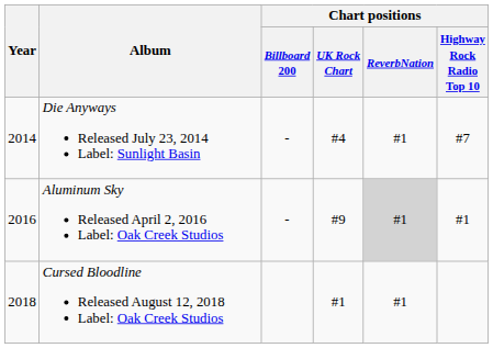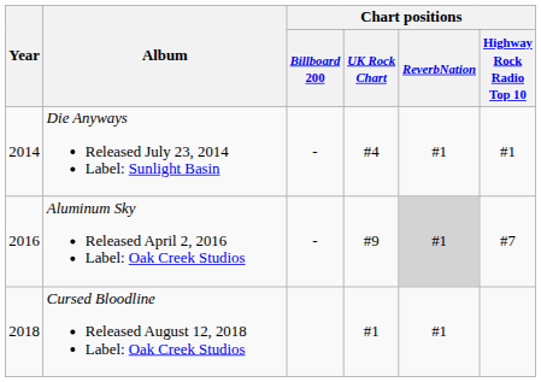 <table class="wikitable">
 <tr>
 <th style="width:18px;" rowspan="2">Year</th>
 <th style="width:245px;" rowspan="2">Album</th>
 <th colspan="4">Chart positions</th>
 </tr>
 <tr>
 <th style="width:50px;"><small><a href='#'><em>Billboard</em> 200</a></small></th>
 <th style="width:50px;"><small><em><a href='#'>UK Rock Chart</a></em></small></th>
 <th style="width:50px;"><small><a href='#'><em>ReverbNation</em></a></small></th>
 <th style="width:50px;"><small><a href='#'>Highway Rock Radio Top 10</a></small></th>
 </tr>
 <tr>
 <td>2014</td>
 <td><em>Die Anyways</em><br><ul><li>Released July 23, 2014</li><li>Label: <a href='#'>Sunlight Basin</a></li></ul></td>
 <td style="text-align:center;">-</td>
 <td style="text-align:center;">#4</td>
 <td style="text-align:center;">#1</td>
-<td style="text-align:center;">#7</td>
+<td style="text-align:center;">#1</td>
 </tr>
 <tr>
 <td>2016</td>
 <td><em>Aluminum Sky</em><br><ul><li>Released April 2, 2016</li><li>Label: <a href='#'>Oak Creek Studios</a></li></ul></td>
 <td style="text-align:center;">-</td>
 <td style="text-align:center;">#9</td>
 <td style="background: lightgrey; text-align:center;">#1</td>
-<td style="text-align:center;">#1</td>
+<td style="text-align:center;">#7</td>
 </tr>
 <tr>
 <td>2018</td>
 <td><em>Cursed Bloodline</em><br><ul><li>Released August 12, 2018</li><li>Label: <a href='#'>Oak Creek Studios</a></li></ul></td>
 <td style="text-align:center;"></td>
 <td style="text-align:center;">#1</td>
 <td style="text-align:center;">#1</td>
 <td style="text-align:center;"></td>
 </tr>
 </table>
